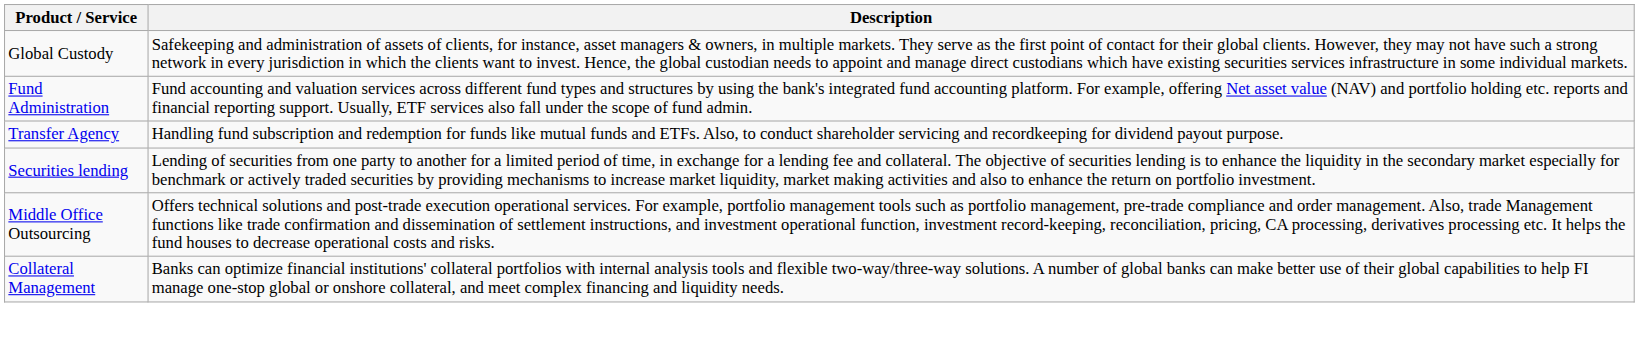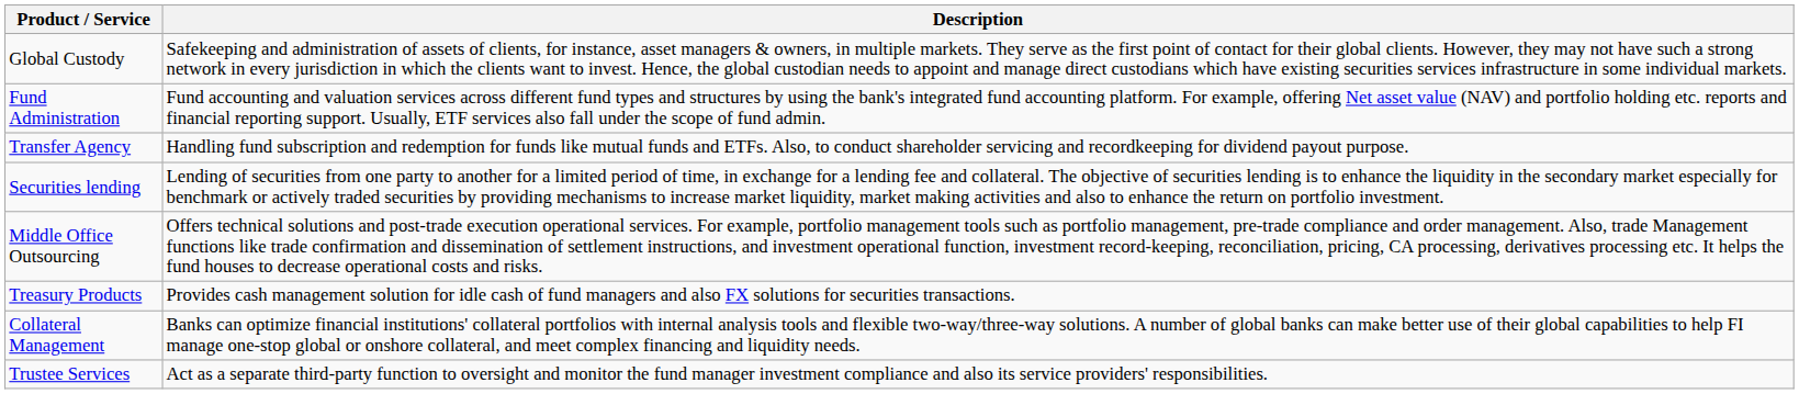 <table class="wikitable">
 <tr>
 <th>Product / Service</th>
 <th>Description</th>
 </tr>
 <tr>
 <td>Global Custody</td>
 <td>Safekeeping and administration of assets of clients, for instance, asset managers & owners, in multiple markets. They serve as the first point of contact for their global clients. However, they may not have such a strong network in every jurisdiction in which the clients want to invest. Hence, the global custodian needs to appoint and manage direct custodians which have existing securities services infrastructure in some individual markets.</td>
 </tr>
 <tr>
 <td><a href='#'>Fund Administration</a></td>
 <td>Fund accounting and valuation services across different fund types and structures by using the bank's integrated fund accounting platform. For example, offering <a href='#'>Net asset value</a> (NAV) and portfolio holding etc. reports and financial reporting support. Usually, ETF services also fall under the scope of fund admin.</td>
 </tr>
 <tr>
 <td><a href='#'>Transfer Agency</a></td>
 <td>Handling fund subscription and redemption for funds like mutual funds and ETFs. Also, to conduct shareholder servicing and recordkeeping for dividend payout purpose.</td>
 </tr>
 <tr>
 <td><a href='#'>Securities lending</a></td>
 <td>Lending of securities from one party to another for a limited period of time, in exchange for a lending fee and collateral. The objective of securities lending is to enhance the liquidity in the secondary market especially for benchmark or actively traded securities by providing mechanisms to increase market liquidity, market making activities and also to enhance the return on portfolio investment.</td>
 </tr>
 <tr>
 <td><a href='#'>Middle Office</a> Outsourcing</td>
 <td>Offers technical solutions and post-trade execution operational services. For example, portfolio management tools such as portfolio management, pre-trade compliance and order management. Also, trade Management functions like trade confirmation and dissemination of settlement instructions, and investment operational function,  investment record-keeping, reconciliation, pricing, CA processing, derivatives processing etc. It helps the fund houses to decrease operational costs and risks.</td>
 </tr>
 <tr>
+<td><a href='#'>Treasury Products</a></td>
+<td>Provides cash management solution for idle cash of fund managers and also <a href='#'>FX</a> solutions for securities transactions.</td>
+</tr>
+<tr>
 <td><a href='#'>Collateral Management</a></td>
 <td>Banks can optimize financial institutions' collateral portfolios with internal analysis tools and flexible two-way/three-way solutions. A number of global banks can make better use of their global capabilities to help FI manage one-stop global or onshore collateral, and meet complex financing and liquidity needs.</td>
 </tr>
+<tr>
+<td><a href='#'>Trustee Services</a></td>
+<td>Act as a separate third-party function to oversight and monitor the fund manager investment compliance and also its service providers' responsibilities.</td>
+</tr>
 </table>
